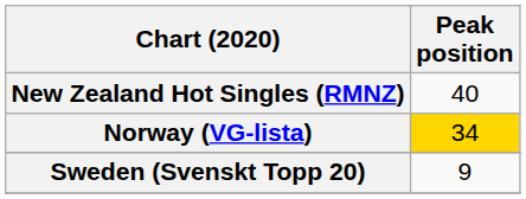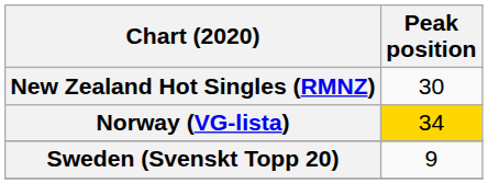 <table class="wikitable sortable plainrowheaders" style="text-align:center">
 <tr>
 <th scope="col">Chart (2020)</th>
 <th scope="col">Peak<br>position</th>
 </tr>
 <tr>
 <th scope="row">New Zealand Hot Singles (<a href='#'>RMNZ</a>)</th>
-<td>40</td>
+<td>30</td>
 </tr>
 <tr>
 <th scope="row">Norway (<a href='#'>VG-lista</a>)</th>
 <td style="background: gold;">34</td>
 </tr>
 <tr>
 </tr>
 <tr>
 <th scope="row">Sweden (Svenskt Topp 20)</th>
 <td>9</td>
 </tr>
 <tr>
 </tr>
 </table>
